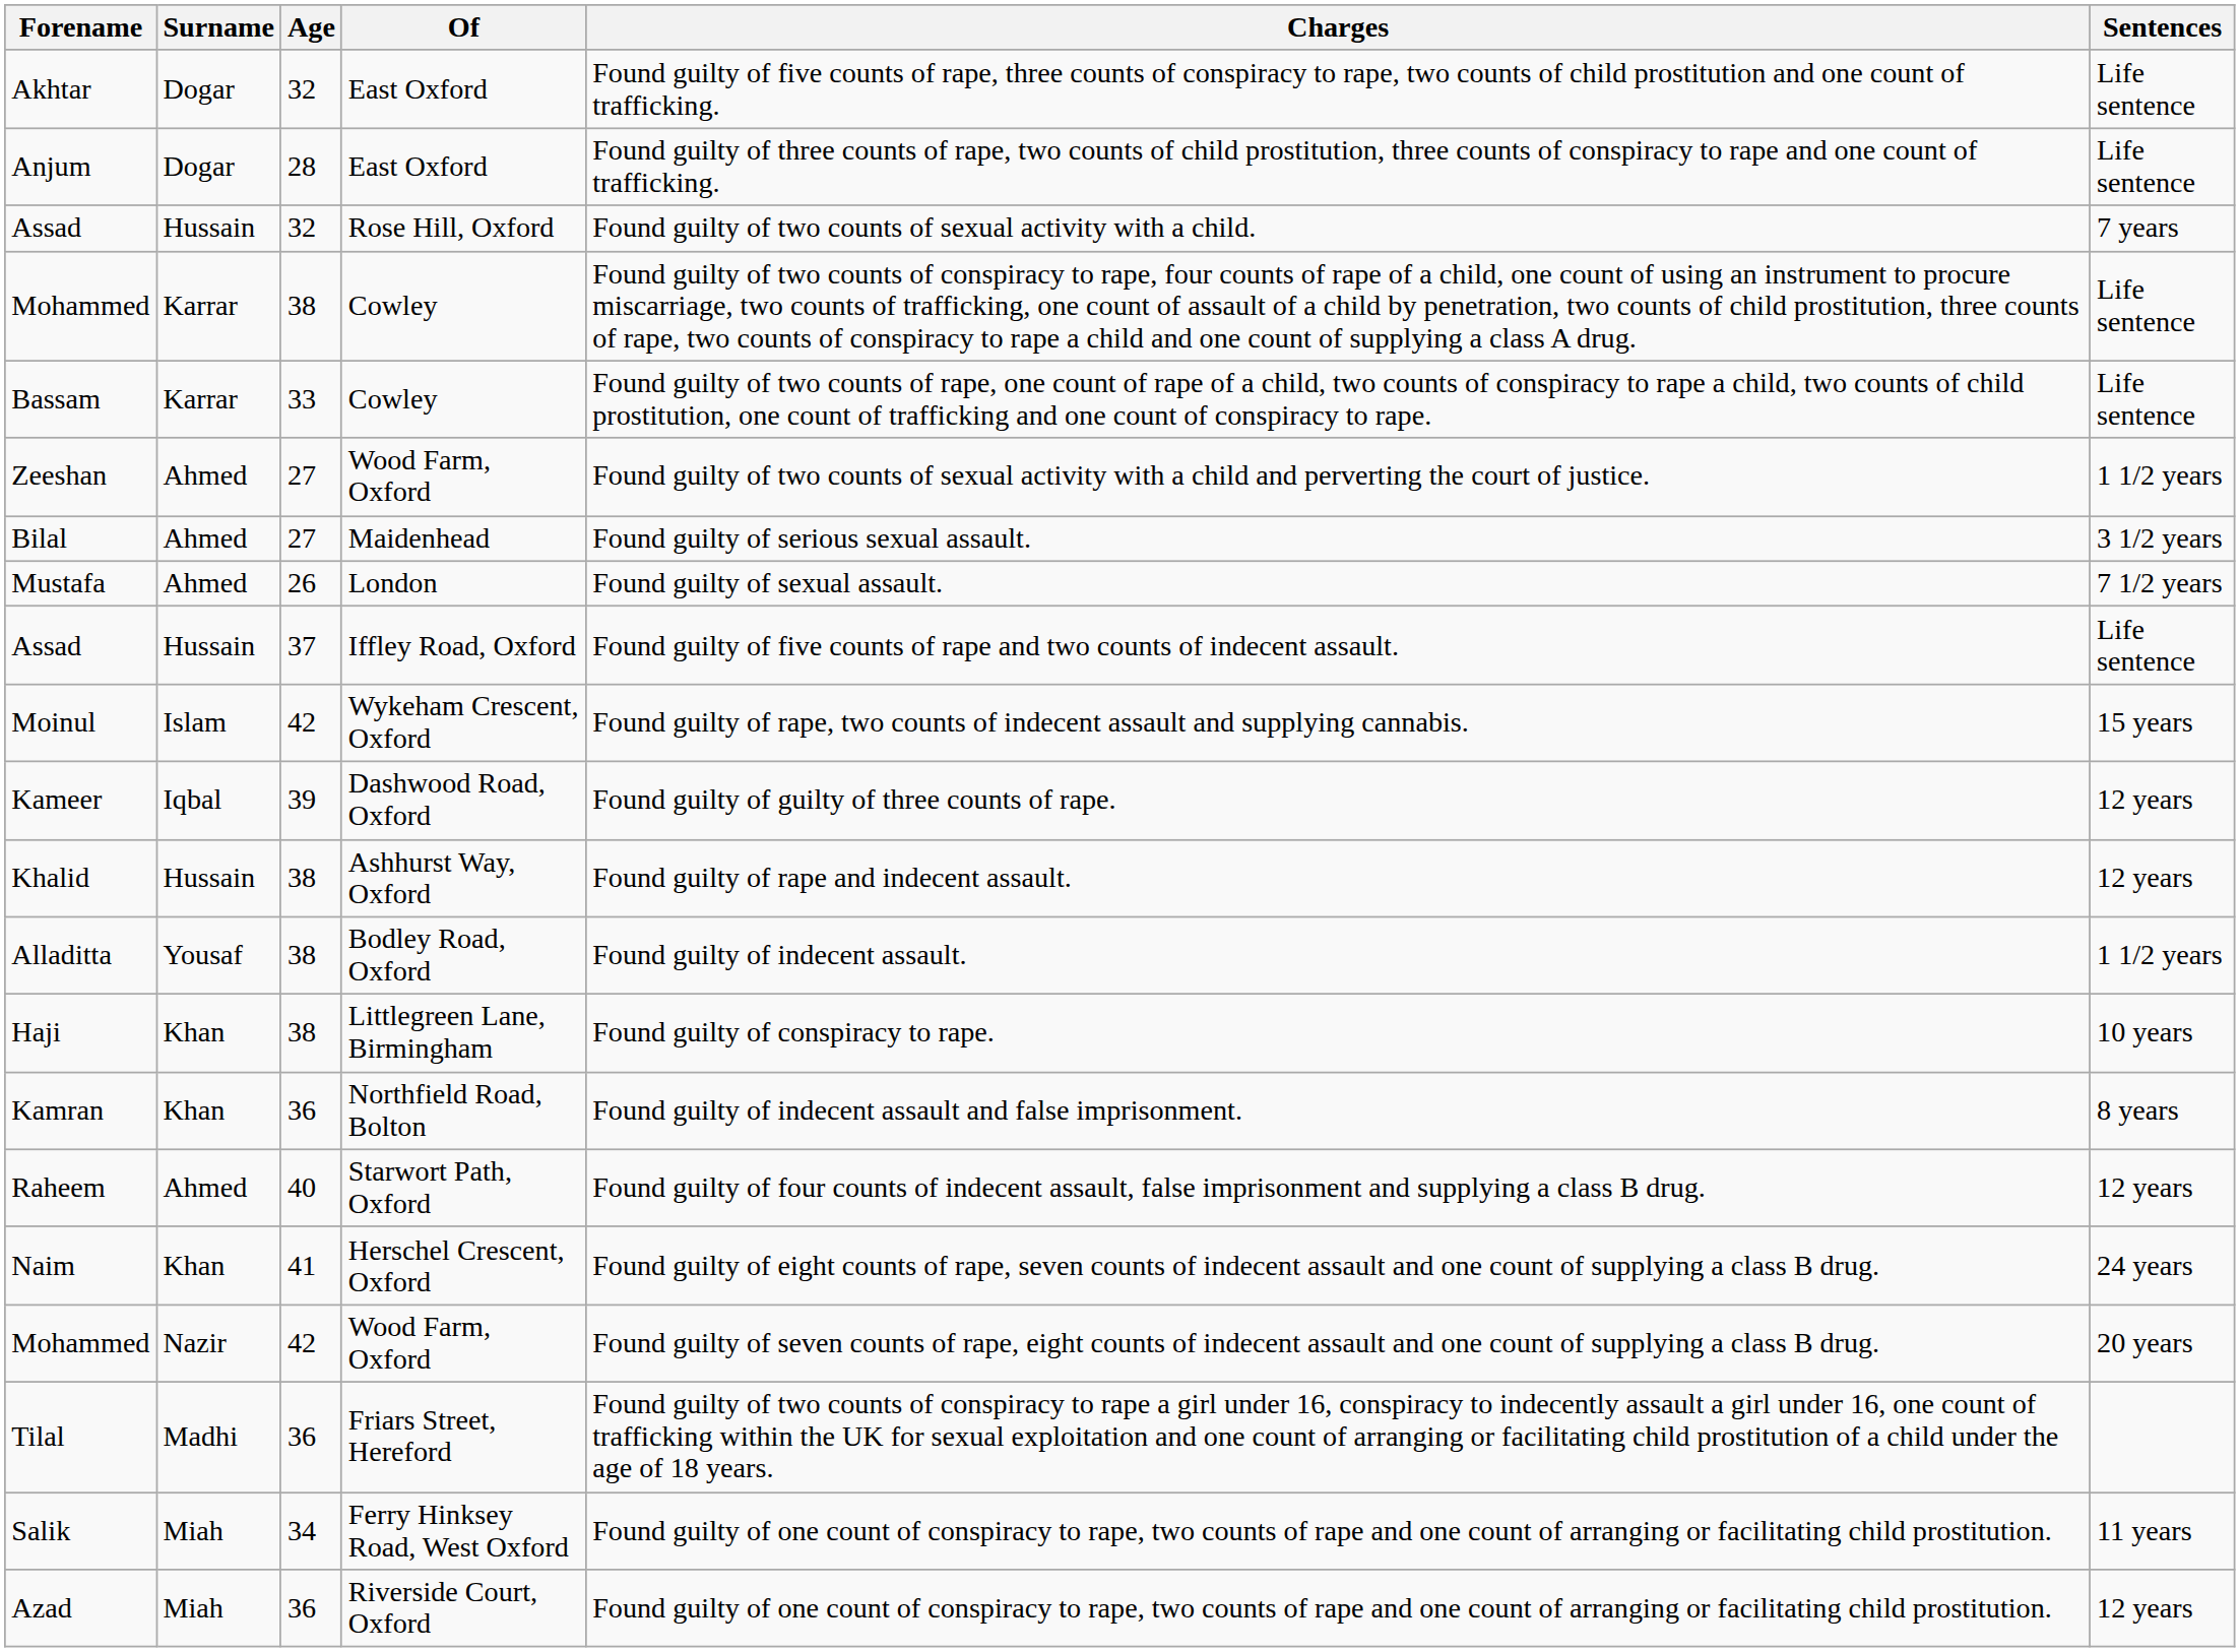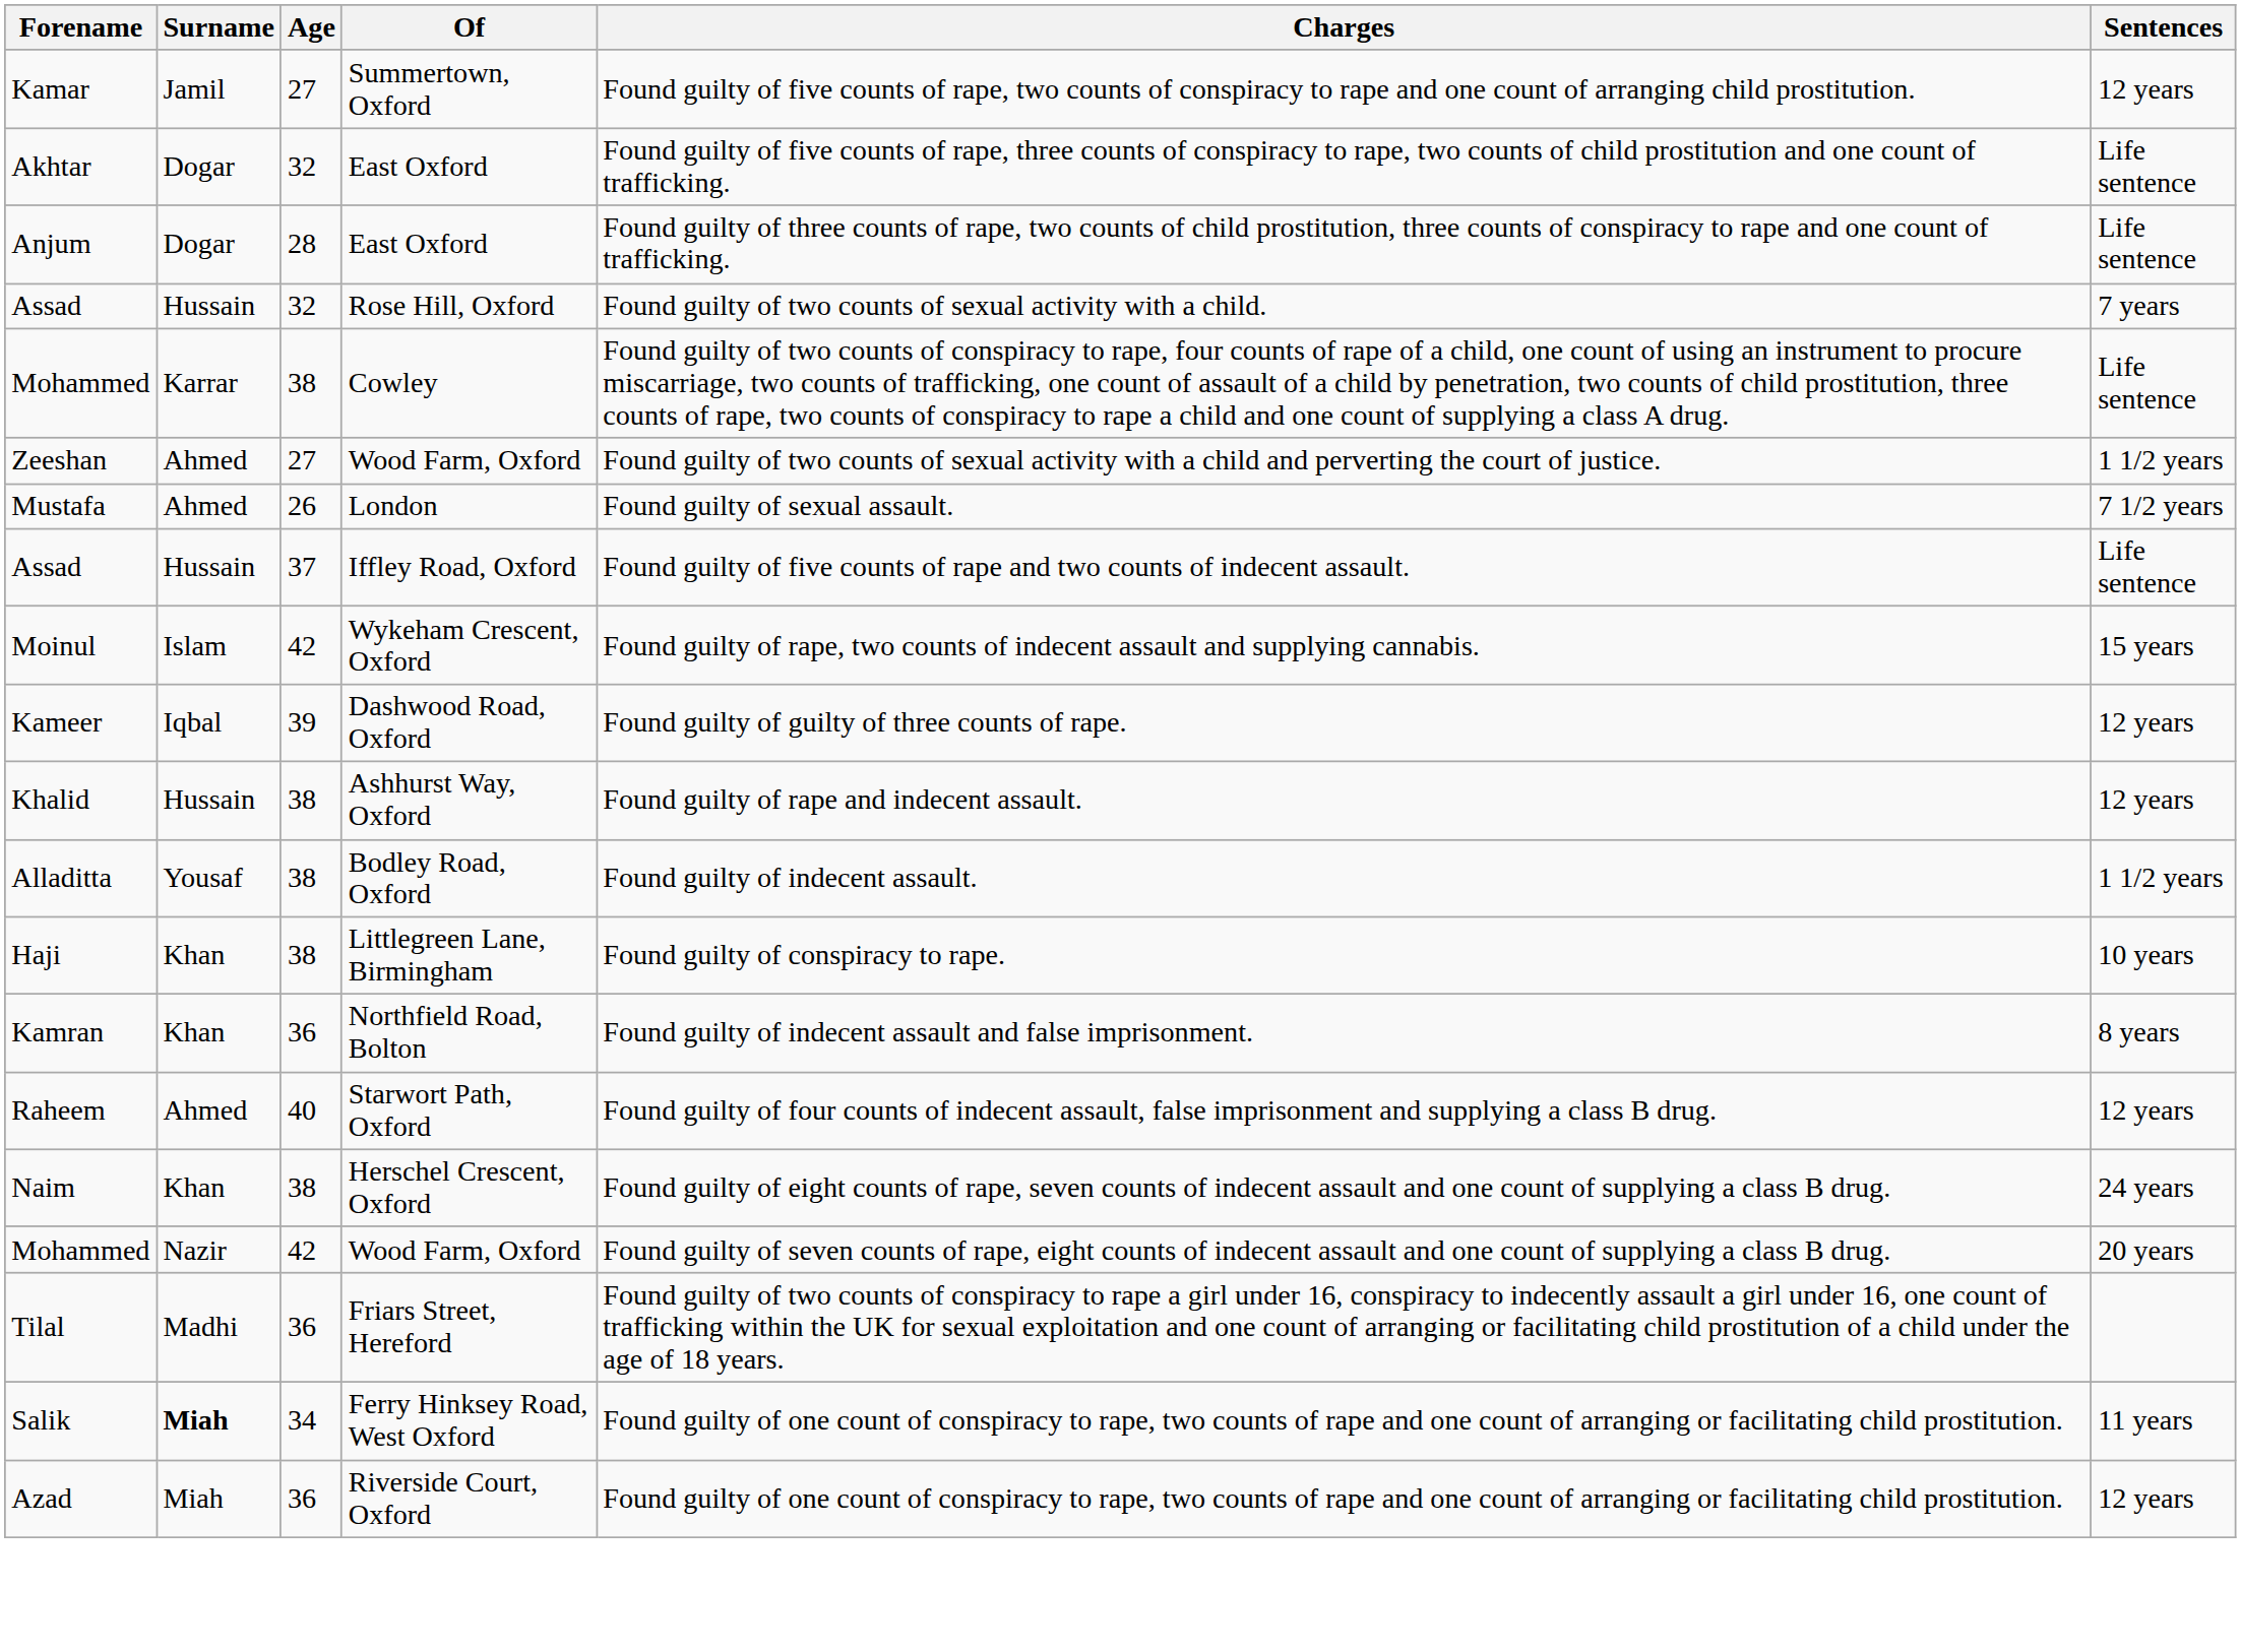 <table class="wikitable sortable">
 <tr>
 <th>Forename</th>
 <th>Surname</th>
 <th>Age</th>
 <th>Of</th>
 <th>Charges</th>
 <th>Sentences</th>
+</tr>
+<tr>
+<td>Kamar</td>
+<td>Jamil</td>
+<td>27</td>
+<td>Summertown, Oxford</td>
+<td>Found guilty of five counts of rape, two counts of conspiracy to rape and one count of arranging child prostitution.</td>
+<td>12 years</td>
 </tr>
 <tr>
 <td>Akhtar</td>
 <td>Dogar</td>
 <td>32</td>
 <td>East Oxford</td>
 <td>Found guilty of five counts of rape, three counts of conspiracy to rape, two counts of child prostitution and one count of trafficking.</td>
 <td>Life sentence</td>
 </tr>
 <tr>
 <td>Anjum</td>
 <td>Dogar</td>
 <td>28</td>
 <td>East Oxford</td>
 <td>Found guilty of three counts of rape, two counts of child prostitution, three counts of conspiracy to rape and one count of trafficking.</td>
 <td>Life sentence</td>
 </tr>
 <tr>
 <td>Assad</td>
 <td>Hussain</td>
 <td>32</td>
 <td>Rose Hill, Oxford</td>
 <td>Found guilty of two counts of sexual activity with a child.</td>
 <td>7 years</td>
 </tr>
 <tr>
 <td>Mohammed</td>
 <td>Karrar</td>
 <td>38</td>
 <td>Cowley</td>
 <td>Found guilty of two counts of conspiracy to rape, four counts of rape of a child, one count of using an instrument to procure miscarriage, two counts of trafficking, one count of assault of a child by penetration, two counts of child prostitution, three counts of rape, two counts of conspiracy to rape a child and one count of supplying a class A drug.</td>
 <td>Life sentence</td>
 </tr>
 <tr>
-<td>Bassam</td>
-<td>Karrar</td>
-<td>33</td>
-<td>Cowley</td>
-<td>Found guilty of two counts of rape, one count of rape of a child, two counts of conspiracy to rape a child, two counts of child prostitution, one count of trafficking and one count of conspiracy to rape.</td>
-<td>Life sentence</td>
-</tr>
-<tr>
 <td>Zeeshan</td>
 <td>Ahmed</td>
 <td>27</td>
 <td>Wood Farm, Oxford</td>
 <td>Found guilty of two counts of sexual activity with a child and perverting the court of justice.</td>
 <td>1 1/2 years</td>
-</tr>
-<tr>
-<td>Bilal</td>
-<td>Ahmed</td>
-<td>27</td>
-<td>Maidenhead</td>
-<td>Found guilty of serious sexual assault.</td>
-<td>3 1/2 years</td>
 </tr>
 <tr>
 <td>Mustafa</td>
 <td>Ahmed</td>
 <td>26</td>
 <td>London</td>
 <td>Found guilty of sexual assault.</td>
 <td>7 1/2 years</td>
 </tr>
 <tr>
 <td>Assad</td>
 <td>Hussain</td>
 <td>37</td>
 <td>Iffley Road, Oxford</td>
 <td>Found guilty of five counts of rape and two counts of indecent assault.</td>
 <td>Life sentence</td>
 </tr>
 <tr>
 <td>Moinul</td>
 <td>Islam</td>
 <td>42</td>
 <td>Wykeham Crescent, Oxford</td>
 <td>Found guilty of rape, two counts of indecent assault and supplying cannabis.</td>
 <td>15 years</td>
 </tr>
 <tr>
 <td>Kameer</td>
 <td>Iqbal</td>
 <td>39</td>
 <td>Dashwood Road, Oxford</td>
 <td>Found guilty of guilty of three counts of rape.</td>
 <td>12 years</td>
 </tr>
 <tr>
 <td>Khalid</td>
 <td>Hussain</td>
 <td>38</td>
 <td>Ashhurst Way, Oxford</td>
 <td>Found guilty of rape and indecent assault.</td>
 <td>12 years</td>
 </tr>
 <tr>
 <td>Alladitta</td>
 <td>Yousaf</td>
 <td>38</td>
 <td>Bodley Road, Oxford</td>
 <td>Found guilty of indecent assault.</td>
 <td>1 1/2 years</td>
 </tr>
 <tr>
 <td>Haji</td>
 <td>Khan</td>
 <td>38</td>
 <td>Littlegreen Lane, Birmingham</td>
 <td>Found guilty of conspiracy to rape.</td>
 <td>10 years</td>
 </tr>
 <tr>
 <td>Kamran</td>
 <td>Khan</td>
 <td>36</td>
 <td>Northfield Road, Bolton</td>
 <td>Found guilty of indecent assault and false imprisonment.</td>
 <td>8 years</td>
 </tr>
 <tr>
 <td>Raheem</td>
 <td>Ahmed</td>
 <td>40</td>
 <td>Starwort Path, Oxford</td>
 <td>Found guilty of four counts of indecent assault, false imprisonment and supplying a class B drug.</td>
 <td>12 years</td>
 </tr>
 <tr>
 <td>Naim</td>
 <td>Khan</td>
-<td>41</td>
+<td>38</td>
 <td>Herschel Crescent, Oxford</td>
 <td>Found guilty of eight counts of rape, seven counts of indecent assault and one count of supplying a class B drug.</td>
 <td>24 years</td>
 </tr>
 <tr>
 <td>Mohammed</td>
 <td>Nazir</td>
 <td>42</td>
 <td>Wood Farm, Oxford</td>
 <td>Found guilty of seven counts of rape, eight counts of indecent assault and one count of supplying a class B drug.</td>
 <td>20 years</td>
 </tr>
 <tr>
 <td>Tilal</td>
 <td>Madhi</td>
 <td>36</td>
 <td>Friars Street, Hereford</td>
 <td>Found guilty of two counts of conspiracy to rape a girl under 16, conspiracy to indecently assault a girl under 16, one count of trafficking within the UK for sexual exploitation and one count of arranging or facilitating child prostitution of a child under the age of 18 years.</td>
 <td></td>
 </tr>
 <tr>
 <td>Salik</td>
-<td>Miah</td>
+<td><strong>Miah</strong></td>
 <td>34</td>
 <td>Ferry Hinksey Road, West Oxford</td>
 <td>Found guilty of one count of conspiracy to rape, two counts of rape and one count of arranging or facilitating child prostitution.</td>
 <td>11 years</td>
 </tr>
 <tr>
 <td>Azad</td>
 <td>Miah</td>
 <td>36</td>
 <td>Riverside Court, Oxford</td>
 <td>Found guilty of one count of conspiracy to rape, two counts of rape and one count of arranging or facilitating child prostitution.</td>
 <td>12 years</td>
 </tr>
 </table>
